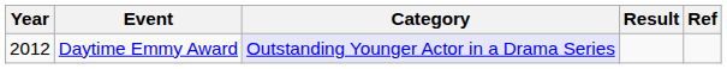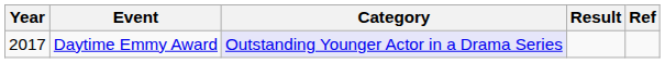 <table class="wikitable">
 <tr>
 <th>Year</th>
 <th>Event</th>
 <th>Category</th>
 <th>Result</th>
 <th>Ref</th>
 </tr>
 <tr>
-<td>2012</td>
+<td>2017</td>
 <td><a href='#'>Daytime Emmy Award</a></td>
 <td style="background: lavender;"><a href='#'>Outstanding Younger Actor in a Drama Series</a></td>
 <td></td>
 <td></td>
 </tr>
 </table>
